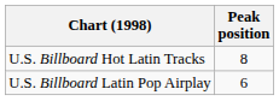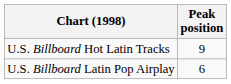 <table class="wikitable sortable">
 <tr>
 <th>Chart (1998)</th>
 <th>Peak<br>position</th>
 </tr>
 <tr>
 <td align="left">U.S. <em>Billboard</em> Hot Latin Tracks</td>
-<td align="center">8</td>
+<td align="center">9</td>
 </tr>
 <tr>
 <td align="left">U.S. <em>Billboard</em> Latin Pop Airplay</td>
 <td align="center">6</td>
 </tr>
 </table>
